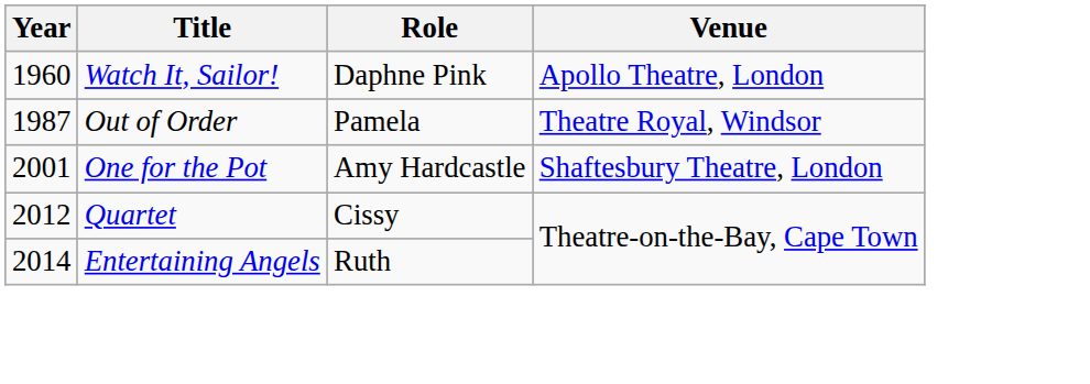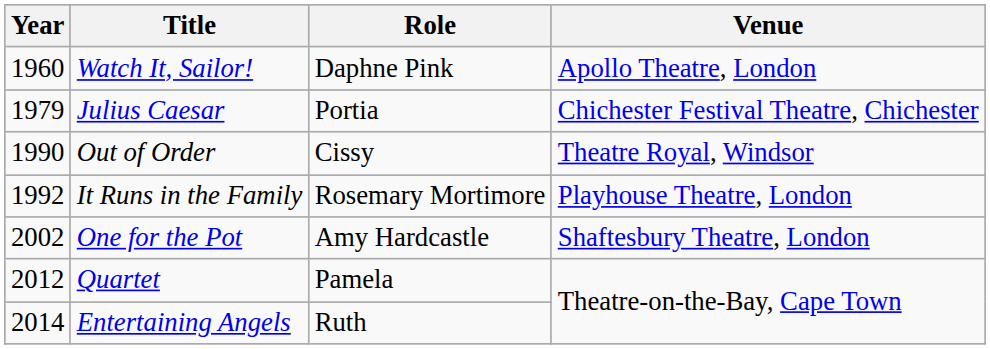 <table class="wikitable sortable">
 <tr>
 <th>Year</th>
 <th>Title</th>
 <th>Role</th>
 <th>Venue</th>
 </tr>
 <tr>
 <td>1960</td>
 <td><em><a href='#'>Watch It, Sailor!</a></em></td>
 <td>Daphne Pink</td>
 <td><a href='#'>Apollo Theatre</a>, <a href='#'>London</a></td>
 </tr>
 <tr>
-<td>1987</td>
+<td>1979</td>
+<td><em><a href='#'>Julius Caesar</a></em></td>
+<td>Portia</td>
+<td><a href='#'>Chichester Festival Theatre</a>, <a href='#'>Chichester</a></td>
+</tr>
+<tr>
+<td>1990</td>
 <td><em>Out of Order</em></td>
-<td>Pamela</td>
+<td>Cissy</td>
 <td><a href='#'>Theatre Royal</a>, <a href='#'>Windsor</a></td>
 </tr>
 <tr>
-<td>2001</td>
+<td>1992</td>
+<td><em>It Runs in the Family</em></td>
+<td>Rosemary Mortimore</td>
+<td><a href='#'>Playhouse Theatre</a>, <a href='#'>London</a></td>
+</tr>
+<tr>
+<td>2002</td>
 <td><em><a href='#'>One for the Pot</a></em></td>
 <td>Amy Hardcastle</td>
 <td><a href='#'>Shaftesbury Theatre</a>, <a href='#'>London</a></td>
 </tr>
 <tr>
 <td>2012</td>
 <td><em><a href='#'>Quartet</a></em></td>
-<td>Cissy</td>
+<td>Pamela</td>
 <td rowspan="2">Theatre-on-the-Bay, <a href='#'>Cape Town</a></td>
 </tr>
 <tr>
 <td>2014</td>
 <td><em><a href='#'>Entertaining Angels</a></em></td>
 <td>Ruth</td>
 </tr>
 </table>
